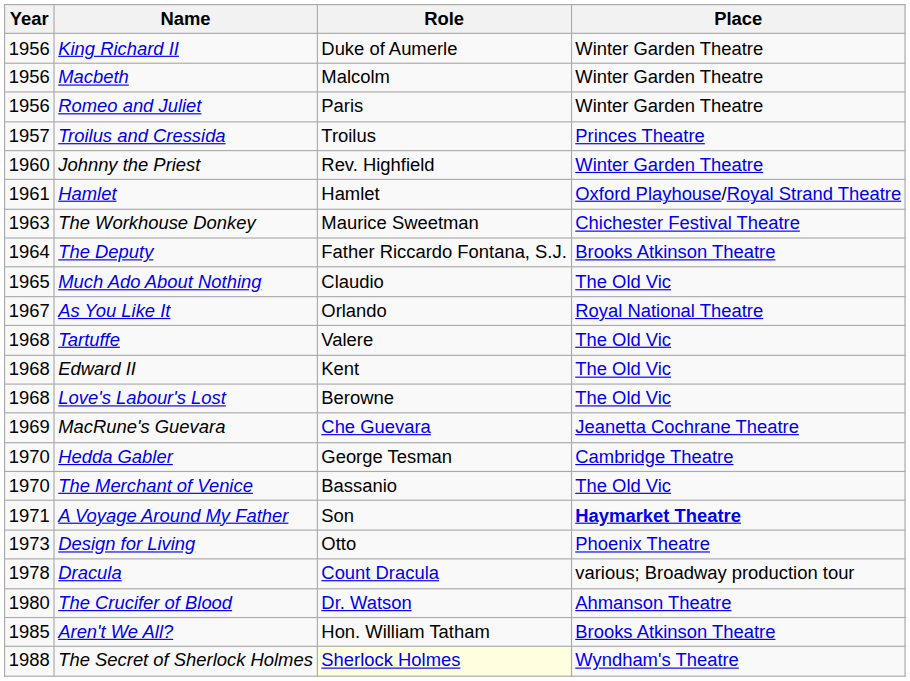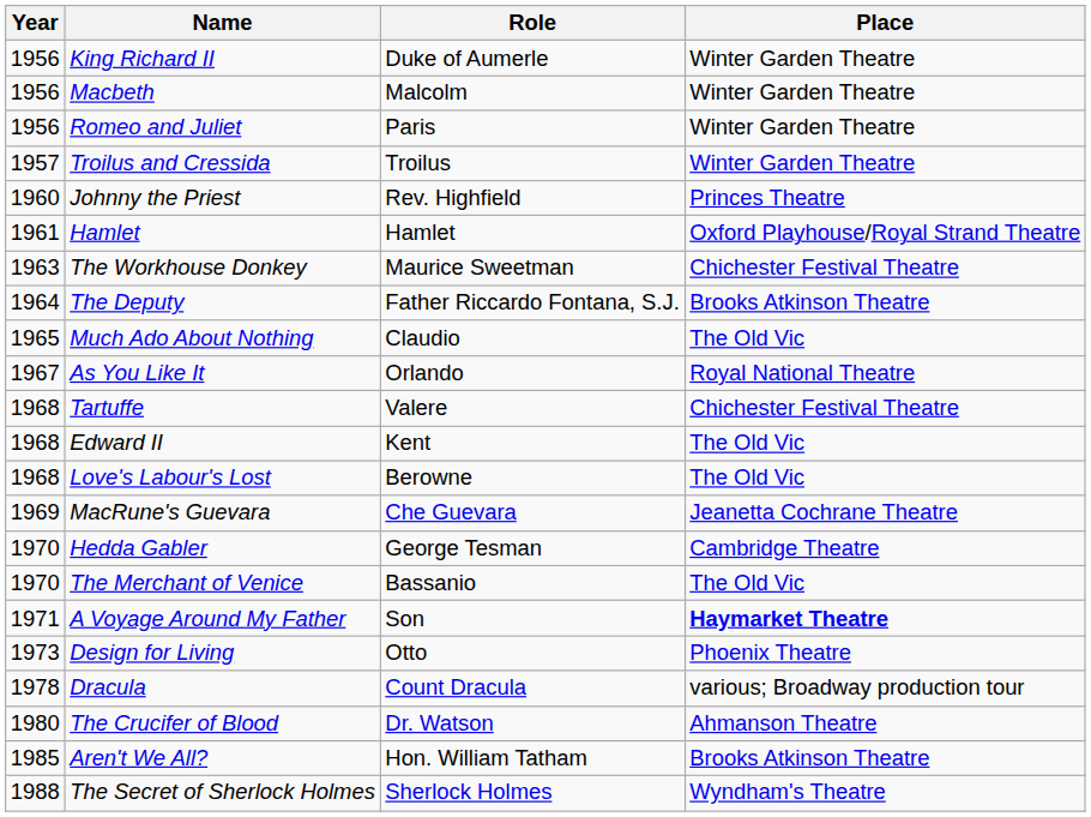 <table class="wikitable">
 <tr>
 <th>Year</th>
 <th>Name</th>
 <th>Role</th>
 <th>Place</th>
 </tr>
 <tr>
 <td>1956</td>
 <td><em><a href='#'>King Richard II</a></em></td>
 <td>Duke of Aumerle </td>
 <td>Winter Garden Theatre</td>
 </tr>
 <tr>
 <td>1956</td>
 <td><em><a href='#'>Macbeth</a></em></td>
 <td>Malcolm </td>
 <td>Winter Garden Theatre</td>
 </tr>
 <tr>
 <td>1956</td>
 <td><em><a href='#'>Romeo and Juliet</a></em></td>
 <td>Paris </td>
 <td>Winter Garden Theatre</td>
 </tr>
 <tr>
 <td>1957</td>
 <td><em><a href='#'>Troilus and Cressida</a></em></td>
 <td>Troilus </td>
-<td><a href='#'>Princes Theatre</a></td>
+<td><a href='#'>Winter Garden Theatre</a></td>
 </tr>
 <tr>
 <td>1960</td>
 <td><em>Johnny the Priest</em></td>
 <td>Rev. Highfield</td>
-<td><a href='#'>Winter Garden Theatre</a></td>
+<td><a href='#'>Princes Theatre</a></td>
 </tr>
 <tr>
 <td>1961</td>
 <td><em><a href='#'>Hamlet</a></em></td>
 <td>Hamlet</td>
 <td><a href='#'>Oxford Playhouse</a>/<a href='#'>Royal Strand Theatre</a></td>
 </tr>
 <tr>
 <td>1963</td>
 <td><em>The Workhouse Donkey</em></td>
 <td>Maurice Sweetman</td>
 <td><a href='#'>Chichester Festival Theatre</a></td>
 </tr>
 <tr>
 <td>1964</td>
 <td><em><a href='#'>The Deputy</a></em></td>
 <td>Father Riccardo Fontana, S.J. </td>
 <td><a href='#'>Brooks Atkinson Theatre</a></td>
 </tr>
 <tr>
 <td>1965</td>
 <td><em><a href='#'>Much Ado About Nothing</a></em></td>
 <td>Claudio</td>
 <td><a href='#'>The Old Vic</a></td>
 </tr>
 <tr>
 <td>1967</td>
 <td><em><a href='#'>As You Like It</a></em></td>
 <td>Orlando </td>
 <td><a href='#'>Royal National Theatre</a></td>
 </tr>
 <tr>
 <td>1968</td>
 <td><em><a href='#'>Tartuffe</a></em></td>
 <td>Valere</td>
-<td><a href='#'>The Old Vic</a></td>
+<td><a href='#'>Chichester Festival Theatre</a></td>
 </tr>
 <tr>
 <td>1968</td>
 <td><em>Edward II</em></td>
 <td>Kent</td>
 <td><a href='#'>The Old Vic</a></td>
 </tr>
 <tr>
 <td>1968</td>
 <td><em><a href='#'>Love's Labour's Lost</a></em></td>
 <td>Berowne</td>
 <td><a href='#'>The Old Vic</a></td>
 </tr>
 <tr>
 <td>1969</td>
 <td><em>MacRune's Guevara</em></td>
 <td><a href='#'>Che Guevara</a></td>
 <td><a href='#'>Jeanetta Cochrane Theatre</a></td>
 </tr>
 <tr>
 <td>1970</td>
 <td><em><a href='#'>Hedda Gabler</a></em></td>
 <td>George Tesman</td>
 <td><a href='#'>Cambridge Theatre</a></td>
 </tr>
 <tr>
 <td>1970</td>
 <td><em><a href='#'>The Merchant of Venice</a></em></td>
 <td>Bassanio</td>
 <td><a href='#'>The Old Vic</a></td>
 </tr>
 <tr>
 <td>1971</td>
 <td><em><a href='#'>A Voyage Around My Father</a></em></td>
 <td>Son</td>
 <td><strong><a href='#'>Haymarket Theatre</a></strong></td>
 </tr>
 <tr>
 <td>1973</td>
 <td><em><a href='#'>Design for Living</a></em></td>
 <td>Otto</td>
 <td><a href='#'>Phoenix Theatre</a></td>
 </tr>
 <tr>
 <td>1978</td>
 <td><em><a href='#'>Dracula</a></em></td>
 <td><a href='#'>Count Dracula</a></td>
 <td>various; Broadway production tour</td>
 </tr>
 <tr>
 <td>1980</td>
 <td><em><a href='#'>The Crucifer of Blood</a></em></td>
 <td><a href='#'>Dr. Watson</a> </td>
 <td><a href='#'>Ahmanson Theatre</a></td>
 </tr>
 <tr>
 <td>1985</td>
 <td><em><a href='#'>Aren't We All?</a></em></td>
 <td>Hon. William Tatham </td>
 <td><a href='#'>Brooks Atkinson Theatre</a></td>
 </tr>
 <tr>
 <td>1988</td>
 <td><em>The Secret of Sherlock Holmes</em></td>
-<td style="background: lightyellow;"><a href='#'>Sherlock Holmes</a> </td>
+<td><a href='#'>Sherlock Holmes</a> </td>
 <td><a href='#'>Wyndham's Theatre</a></td>
 </tr>
 </table>
